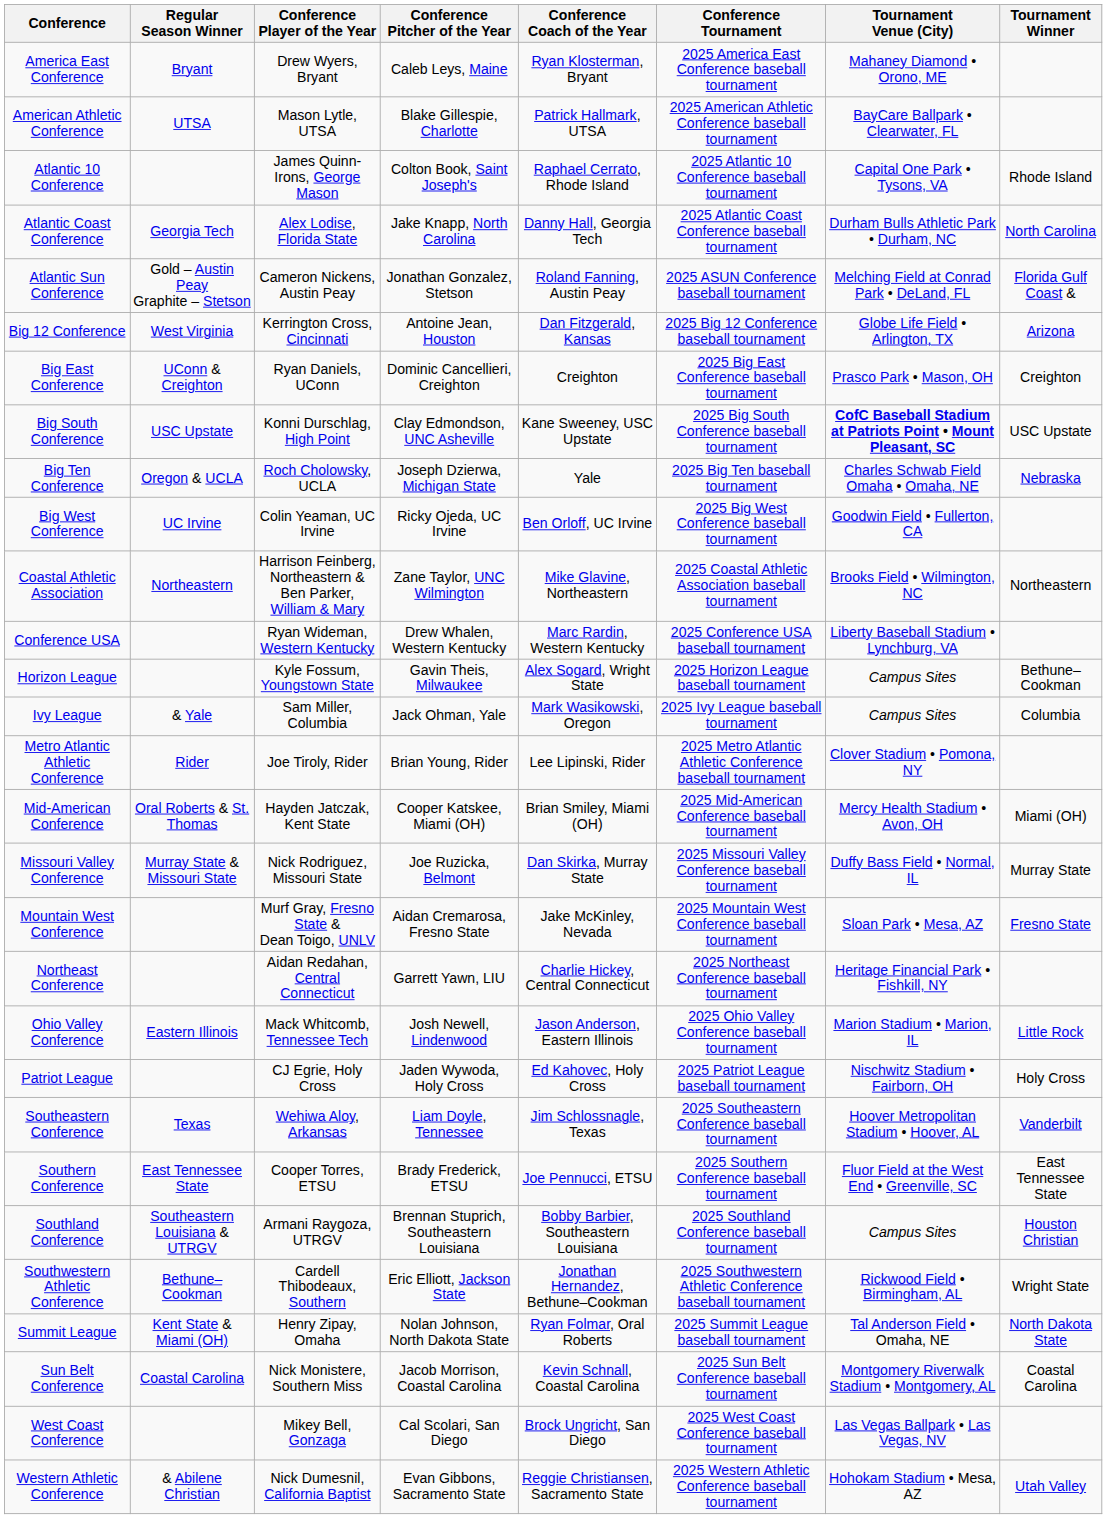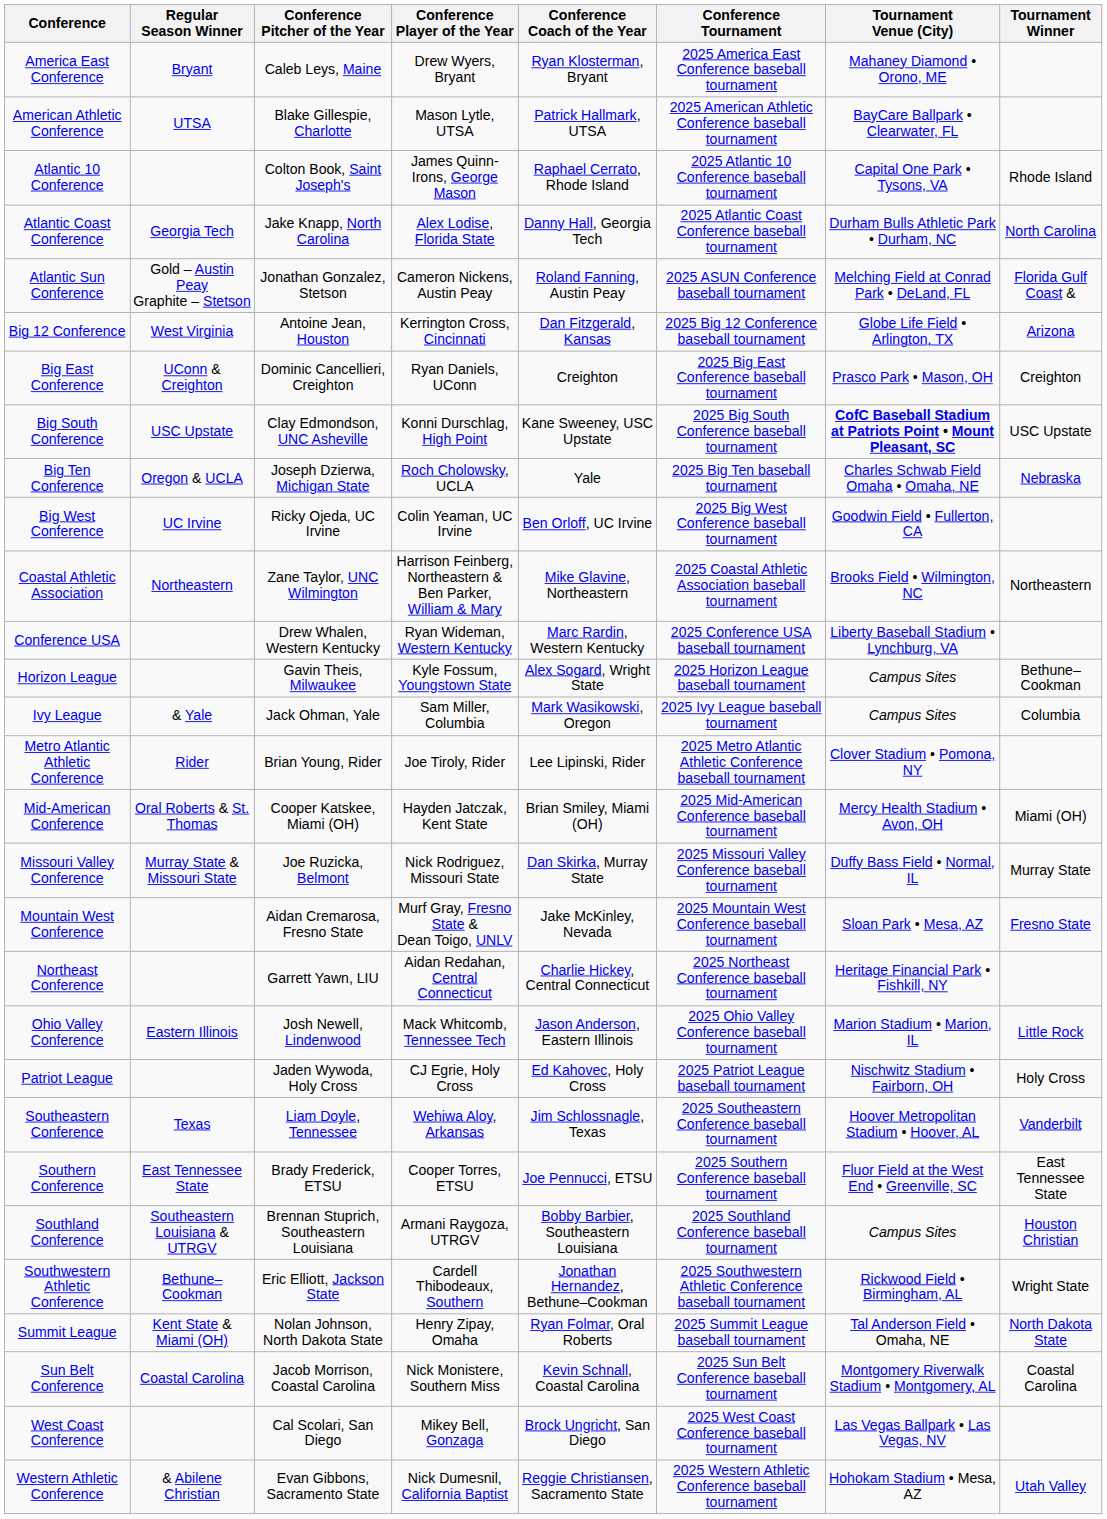 <table class="wikitable" style="text-align:center;">
 <tr>
 <th>Conference</th>
 <th>Regular <br> Season Winner</th>
+<th>Conference<br>Pitcher of the Year</th>
 <th>Conference <br> Player of the Year</th>
-<th>Conference<br>Pitcher of the Year</th>
 <th>Conference <br> Coach of the Year</th>
 <th>Conference <br> Tournament</th>
 <th>Tournament <br> Venue (City)</th>
 <th>Tournament <br> Winner</th>
 </tr>
 <tr>
 <td><a href='#'>America East Conference</a></td>
 <td><a href='#'>Bryant</a></td>
+<td>Caleb Leys, <a href='#'>Maine</a></td>
 <td>Drew Wyers, Bryant</td>
-<td>Caleb Leys, <a href='#'>Maine</a></td>
 <td><a href='#'>Ryan Klosterman</a>, Bryant</td>
 <td><a href='#'>2025 America East Conference baseball tournament</a></td>
 <td><a href='#'>Mahaney Diamond</a> • <a href='#'>Orono, ME</a></td>
 <td></td>
 </tr>
 <tr>
 <td><a href='#'>American Athletic Conference</a></td>
 <td><a href='#'>UTSA</a></td>
+<td>Blake Gillespie, <a href='#'>Charlotte</a></td>
 <td>Mason Lytle, UTSA</td>
-<td>Blake Gillespie, <a href='#'>Charlotte</a></td>
 <td><a href='#'>Patrick Hallmark</a>, UTSA</td>
 <td><a href='#'>2025 American Athletic Conference baseball tournament</a></td>
 <td><a href='#'>BayCare Ballpark</a> • <a href='#'>Clearwater, FL</a></td>
 <td></td>
 </tr>
 <tr>
 <td><a href='#'>Atlantic 10 Conference</a></td>
 <td></td>
+<td>Colton Book, <a href='#'>Saint Joseph's</a></td>
 <td>James Quinn-Irons, <a href='#'>George Mason</a></td>
-<td>Colton Book, <a href='#'>Saint Joseph's</a></td>
 <td><a href='#'>Raphael Cerrato</a>, Rhode Island</td>
 <td><a href='#'>2025 Atlantic 10 Conference baseball tournament</a></td>
 <td><a href='#'>Capital One Park</a> • <a href='#'>Tysons, VA</a></td>
 <td>Rhode Island</td>
 </tr>
 <tr>
 <td><a href='#'>Atlantic Coast Conference</a></td>
 <td><a href='#'>Georgia Tech</a></td>
+<td>Jake Knapp, <a href='#'>North Carolina</a></td>
 <td><a href='#'>Alex Lodise</a>, <a href='#'>Florida State</a></td>
-<td>Jake Knapp, <a href='#'>North Carolina</a></td>
 <td><a href='#'>Danny Hall</a>, Georgia Tech</td>
 <td><a href='#'>2025 Atlantic Coast Conference baseball tournament</a></td>
 <td><a href='#'>Durham Bulls Athletic Park</a> • <a href='#'>Durham, NC</a></td>
 <td><a href='#'>North Carolina</a></td>
 </tr>
 <tr>
 <td><a href='#'>Atlantic Sun Conference</a></td>
 <td>Gold – <a href='#'>Austin Peay</a><br>Graphite – <a href='#'>Stetson</a></td>
+<td>Jonathan Gonzalez, Stetson</td>
 <td>Cameron Nickens, Austin Peay</td>
-<td>Jonathan Gonzalez, Stetson</td>
 <td><a href='#'>Roland Fanning</a>, Austin Peay</td>
 <td><a href='#'>2025 ASUN Conference baseball tournament</a></td>
 <td><a href='#'>Melching Field at Conrad Park</a> • <a href='#'>DeLand, FL</a></td>
 <td><a href='#'>Florida Gulf Coast</a> & </td>
 </tr>
 <tr>
 <td><a href='#'>Big 12 Conference</a></td>
 <td><a href='#'>West Virginia</a></td>
+<td>Antoine Jean, <a href='#'>Houston</a></td>
 <td>Kerrington Cross, <a href='#'>Cincinnati</a></td>
-<td>Antoine Jean, <a href='#'>Houston</a></td>
 <td><a href='#'>Dan Fitzgerald</a>, <a href='#'>Kansas</a></td>
 <td><a href='#'>2025 Big 12 Conference baseball tournament</a></td>
 <td><a href='#'>Globe Life Field</a> • <a href='#'>Arlington, TX</a></td>
 <td><a href='#'>Arizona</a></td>
 </tr>
 <tr>
 <td><a href='#'>Big East Conference</a></td>
 <td><a href='#'>UConn</a> & <a href='#'>Creighton</a></td>
+<td>Dominic Cancellieri, Creighton</td>
 <td>Ryan Daniels, UConn</td>
-<td>Dominic Cancellieri, Creighton</td>
 <td>Creighton</td>
 <td><a href='#'>2025 Big East Conference baseball tournament</a></td>
 <td><a href='#'>Prasco Park</a> • <a href='#'>Mason, OH</a></td>
 <td>Creighton</td>
 </tr>
 <tr>
 <td><a href='#'>Big South Conference</a></td>
 <td><a href='#'>USC Upstate</a></td>
+<td>Clay Edmondson, <a href='#'>UNC Asheville</a></td>
 <td>Konni Durschlag, <a href='#'>High Point</a></td>
-<td>Clay Edmondson, <a href='#'>UNC Asheville</a></td>
 <td>Kane Sweeney, USC Upstate</td>
 <td><a href='#'>2025 Big South Conference baseball tournament</a></td>
 <td><strong><a href='#'>CofC Baseball Stadium at Patriots Point</a> • <a href='#'>Mount Pleasant, SC</a></strong></td>
 <td>USC Upstate</td>
 </tr>
 <tr>
 <td><a href='#'>Big Ten Conference</a></td>
 <td><a href='#'>Oregon</a> & <a href='#'>UCLA</a></td>
+<td>Joseph Dzierwa, <a href='#'>Michigan State</a></td>
 <td><a href='#'>Roch Cholowsky</a>, UCLA</td>
-<td>Joseph Dzierwa, <a href='#'>Michigan State</a></td>
 <td>Yale</td>
 <td><a href='#'>2025 Big Ten baseball tournament</a></td>
 <td><a href='#'>Charles Schwab Field Omaha</a> • <a href='#'>Omaha, NE</a></td>
 <td><a href='#'>Nebraska</a></td>
 </tr>
 <tr>
 <td><a href='#'>Big West Conference</a></td>
 <td><a href='#'>UC Irvine</a></td>
+<td>Ricky Ojeda, UC Irvine</td>
 <td>Colin Yeaman, UC Irvine</td>
-<td>Ricky Ojeda, UC Irvine</td>
 <td><a href='#'>Ben Orloff</a>, UC Irvine</td>
 <td><a href='#'>2025 Big West Conference baseball tournament</a></td>
 <td><a href='#'>Goodwin Field</a> • <a href='#'>Fullerton, CA</a></td>
 <td></td>
 </tr>
 <tr>
 <td><a href='#'>Coastal Athletic Association</a></td>
 <td><a href='#'>Northeastern</a></td>
+<td>Zane Taylor, <a href='#'>UNC Wilmington</a></td>
 <td>Harrison Feinberg, Northeastern &<br>Ben Parker, <a href='#'>William & Mary</a></td>
-<td>Zane Taylor, <a href='#'>UNC Wilmington</a></td>
 <td><a href='#'>Mike Glavine</a>, Northeastern</td>
 <td><a href='#'>2025 Coastal Athletic Association baseball tournament</a></td>
 <td><a href='#'>Brooks Field</a> • <a href='#'>Wilmington, NC</a></td>
 <td>Northeastern</td>
 </tr>
 <tr>
 <td><a href='#'>Conference USA</a></td>
 <td></td>
+<td>Drew Whalen, Western Kentucky</td>
 <td>Ryan Wideman, <a href='#'>Western Kentucky</a></td>
-<td>Drew Whalen, Western Kentucky</td>
 <td><a href='#'>Marc Rardin</a>, Western Kentucky</td>
 <td><a href='#'>2025 Conference USA baseball tournament</a></td>
 <td><a href='#'>Liberty Baseball Stadium</a> • <a href='#'>Lynchburg, VA</a></td>
 <td></td>
 </tr>
 <tr>
 <td><a href='#'>Horizon League</a></td>
 <td></td>
+<td>Gavin Theis, <a href='#'>Milwaukee</a></td>
 <td>Kyle Fossum, <a href='#'>Youngstown State</a></td>
-<td>Gavin Theis, <a href='#'>Milwaukee</a></td>
 <td><a href='#'>Alex Sogard</a>, Wright State</td>
 <td><a href='#'>2025 Horizon League baseball tournament</a></td>
 <td><em>Campus Sites</em></td>
 <td>Bethune–Cookman</td>
 </tr>
 <tr>
 <td><a href='#'>Ivy League</a></td>
 <td> & <a href='#'>Yale</a></td>
+<td>Jack Ohman, Yale</td>
 <td>Sam Miller, Columbia</td>
-<td>Jack Ohman, Yale</td>
 <td><a href='#'>Mark Wasikowski</a>, Oregon</td>
 <td><a href='#'>2025 Ivy League baseball tournament</a></td>
 <td><em>Campus Sites</em></td>
 <td>Columbia</td>
 </tr>
 <tr>
 <td><a href='#'>Metro Atlantic Athletic Conference</a></td>
 <td><a href='#'>Rider</a></td>
+<td>Brian Young, Rider</td>
 <td>Joe Tiroly, Rider</td>
-<td>Brian Young, Rider</td>
 <td>Lee Lipinski, Rider</td>
 <td><a href='#'>2025 Metro Atlantic Athletic Conference baseball tournament</a></td>
 <td><a href='#'>Clover Stadium</a> • <a href='#'>Pomona, NY</a></td>
 <td></td>
 </tr>
 <tr>
 <td><a href='#'>Mid-American Conference</a></td>
 <td><a href='#'>Oral Roberts</a> & <a href='#'>St. Thomas</a></td>
+<td>Cooper Katskee, Miami (OH)</td>
 <td>Hayden Jatczak, Kent State</td>
-<td>Cooper Katskee, Miami (OH)</td>
 <td>Brian Smiley, Miami (OH)</td>
 <td><a href='#'>2025 Mid-American Conference baseball tournament</a></td>
 <td><a href='#'>Mercy Health Stadium</a> • <a href='#'>Avon, OH</a></td>
 <td>Miami (OH)</td>
 </tr>
 <tr>
 <td><a href='#'>Missouri Valley Conference</a></td>
 <td><a href='#'>Murray State</a> & <a href='#'>Missouri State</a></td>
+<td>Joe Ruzicka, <a href='#'>Belmont</a></td>
 <td>Nick Rodriguez, Missouri State</td>
-<td>Joe Ruzicka, <a href='#'>Belmont</a></td>
 <td><a href='#'>Dan Skirka</a>, Murray State</td>
 <td><a href='#'>2025 Missouri Valley Conference baseball tournament</a></td>
 <td><a href='#'>Duffy Bass Field</a> • <a href='#'>Normal, IL</a></td>
 <td>Murray State</td>
 </tr>
 <tr>
 <td><a href='#'>Mountain West Conference</a></td>
 <td></td>
+<td>Aidan Cremarosa, Fresno State</td>
 <td>Murf Gray, <a href='#'>Fresno State</a> &<br>Dean Toigo, <a href='#'>UNLV</a></td>
-<td>Aidan Cremarosa, Fresno State</td>
 <td>Jake McKinley, Nevada</td>
 <td><a href='#'>2025 Mountain West Conference baseball tournament</a></td>
 <td><a href='#'>Sloan Park</a> • <a href='#'>Mesa, AZ</a></td>
 <td><a href='#'>Fresno State</a></td>
 </tr>
 <tr>
 <td><a href='#'>Northeast Conference</a></td>
 <td></td>
+<td>Garrett Yawn, LIU</td>
 <td>Aidan Redahan, <a href='#'>Central Connecticut</a></td>
-<td>Garrett Yawn, LIU</td>
 <td><a href='#'>Charlie Hickey</a>, Central Connecticut</td>
 <td><a href='#'>2025 Northeast Conference baseball tournament</a></td>
 <td><a href='#'>Heritage Financial Park</a> • <a href='#'>Fishkill, NY</a></td>
 <td></td>
 </tr>
 <tr>
 <td><a href='#'>Ohio Valley Conference</a></td>
 <td><a href='#'>Eastern Illinois</a></td>
+<td>Josh Newell, <a href='#'>Lindenwood</a></td>
 <td>Mack Whitcomb, <a href='#'>Tennessee Tech</a></td>
-<td>Josh Newell, <a href='#'>Lindenwood</a></td>
 <td><a href='#'>Jason Anderson</a>, Eastern Illinois</td>
 <td><a href='#'>2025 Ohio Valley Conference baseball tournament</a></td>
 <td><a href='#'>Marion Stadium</a> • <a href='#'>Marion, IL</a></td>
 <td><a href='#'>Little Rock</a></td>
 </tr>
 <tr>
 <td><a href='#'>Patriot League</a></td>
 <td></td>
+<td>Jaden Wywoda, Holy Cross</td>
 <td>CJ Egrie, Holy Cross</td>
-<td>Jaden Wywoda, Holy Cross</td>
 <td><a href='#'>Ed Kahovec</a>, Holy Cross</td>
 <td><a href='#'>2025 Patriot League baseball tournament</a></td>
 <td><a href='#'>Nischwitz Stadium</a> • <a href='#'>Fairborn, OH</a></td>
 <td>Holy Cross</td>
 </tr>
 <tr>
 <td><a href='#'>Southeastern Conference</a></td>
 <td><a href='#'>Texas</a></td>
+<td><a href='#'>Liam Doyle</a>, <a href='#'>Tennessee</a></td>
 <td><a href='#'>Wehiwa Aloy</a>, <a href='#'>Arkansas</a></td>
-<td><a href='#'>Liam Doyle</a>, <a href='#'>Tennessee</a></td>
 <td><a href='#'>Jim Schlossnagle</a>, Texas</td>
 <td><a href='#'>2025 Southeastern Conference baseball tournament</a></td>
 <td><a href='#'>Hoover Metropolitan Stadium</a> • <a href='#'>Hoover, AL</a></td>
 <td><a href='#'>Vanderbilt</a></td>
 </tr>
 <tr>
 <td><a href='#'>Southern Conference</a></td>
 <td><a href='#'>East Tennessee State</a></td>
+<td>Brady Frederick, ETSU</td>
 <td>Cooper Torres, ETSU</td>
-<td>Brady Frederick, ETSU</td>
 <td><a href='#'>Joe Pennucci</a>, ETSU</td>
 <td><a href='#'>2025 Southern Conference baseball tournament</a></td>
 <td><a href='#'>Fluor Field at the West End</a> • <a href='#'>Greenville, SC</a></td>
 <td>East Tennessee State</td>
 </tr>
 <tr>
 <td><a href='#'>Southland Conference</a></td>
 <td><a href='#'>Southeastern Louisiana</a> & <a href='#'>UTRGV</a></td>
+<td>Brennan Stuprich, Southeastern Louisiana</td>
 <td>Armani Raygoza, UTRGV</td>
-<td>Brennan Stuprich, Southeastern Louisiana</td>
 <td><a href='#'>Bobby Barbier</a>, Southeastern Louisiana</td>
 <td><a href='#'>2025 Southland Conference baseball tournament</a></td>
 <td><em>Campus Sites</em></td>
 <td><a href='#'>Houston Christian</a></td>
 </tr>
 <tr>
 <td><a href='#'>Southwestern Athletic Conference</a></td>
 <td><a href='#'>Bethune–Cookman</a></td>
+<td>Eric Elliott, <a href='#'>Jackson State</a></td>
 <td>Cardell Thibodeaux, <a href='#'>Southern</a></td>
-<td>Eric Elliott, <a href='#'>Jackson State</a></td>
 <td><a href='#'>Jonathan Hernandez</a>, Bethune–Cookman</td>
 <td><a href='#'>2025 Southwestern Athletic Conference baseball tournament</a></td>
 <td><a href='#'>Rickwood Field</a> • <a href='#'>Birmingham, AL</a></td>
 <td>Wright State</td>
 </tr>
 <tr>
 <td><a href='#'>Summit League</a></td>
 <td><a href='#'>Kent State</a> & <a href='#'>Miami (OH)</a></td>
+<td>Nolan Johnson, North Dakota State</td>
 <td>Henry Zipay, Omaha</td>
-<td>Nolan Johnson, North Dakota State</td>
 <td><a href='#'>Ryan Folmar</a>, Oral Roberts</td>
 <td><a href='#'>2025 Summit League baseball tournament</a></td>
 <td><a href='#'>Tal Anderson Field</a> • Omaha, NE</td>
 <td><a href='#'>North Dakota State</a></td>
 </tr>
 <tr>
 <td><a href='#'>Sun Belt Conference</a></td>
 <td><a href='#'>Coastal Carolina</a></td>
+<td>Jacob Morrison, Coastal Carolina</td>
 <td>Nick Monistere, Southern Miss</td>
-<td>Jacob Morrison, Coastal Carolina</td>
 <td><a href='#'>Kevin Schnall</a>, Coastal Carolina</td>
 <td><a href='#'>2025 Sun Belt Conference baseball tournament</a></td>
 <td><a href='#'>Montgomery Riverwalk Stadium</a> • <a href='#'>Montgomery, AL</a></td>
 <td>Coastal Carolina</td>
 </tr>
 <tr>
 <td><a href='#'>West Coast Conference</a></td>
 <td></td>
+<td>Cal Scolari, San Diego</td>
 <td>Mikey Bell, <a href='#'>Gonzaga</a></td>
-<td>Cal Scolari, San Diego</td>
 <td><a href='#'>Brock Ungricht</a>, San Diego</td>
 <td><a href='#'>2025 West Coast Conference baseball tournament</a></td>
 <td><a href='#'>Las Vegas Ballpark</a> • <a href='#'>Las Vegas, NV</a></td>
 <td></td>
 </tr>
 <tr>
 <td><a href='#'>Western Athletic Conference</a></td>
 <td> & <a href='#'>Abilene Christian</a></td>
+<td>Evan Gibbons, Sacramento State</td>
 <td>Nick Dumesnil, <a href='#'>California Baptist</a></td>
-<td>Evan Gibbons, Sacramento State</td>
 <td><a href='#'>Reggie Christiansen</a>, Sacramento State</td>
 <td><a href='#'>2025 Western Athletic Conference baseball tournament</a></td>
 <td><a href='#'>Hohokam Stadium</a> • Mesa, AZ</td>
 <td><a href='#'>Utah Valley</a></td>
 </tr>
 </table>
